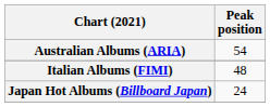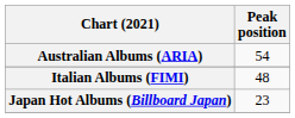 <table class="wikitable sortable plainrowheaders" style="text-align:center">
 <tr>
 <th scope="col">Chart (2021)</th>
 <th scope="col">Peak<br>position</th>
 </tr>
 <tr>
 <th scope="row">Australian Albums (<a href='#'>ARIA</a>)</th>
 <td>54</td>
 </tr>
 <tr>
 </tr>
 <tr>
 </tr>
 <tr>
 </tr>
 <tr>
 </tr>
 <tr>
 </tr>
 <tr>
 </tr>
 <tr>
 </tr>
 <tr>
 <th scope="row">Italian Albums (<a href='#'>FIMI</a>)</th>
 <td>48</td>
 </tr>
 <tr>
 <th scope="row">Japan Hot Albums (<em><a href='#'>Billboard Japan</a></em>)</th>
-<td>24</td>
+<td>23</td>
 </tr>
 <tr>
 </tr>
 <tr>
 </tr>
 <tr>
 </tr>
 <tr>
 </tr>
 <tr>
 </tr>
 <tr>
 </tr>
 </table>
